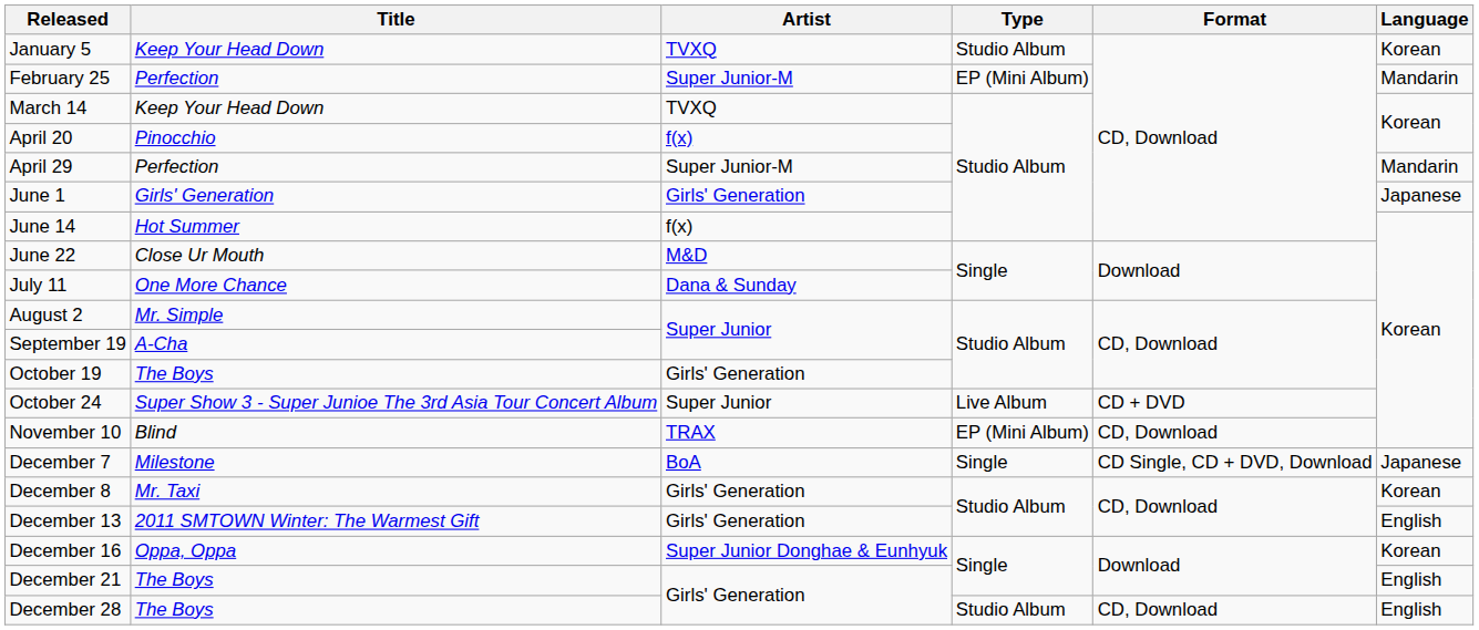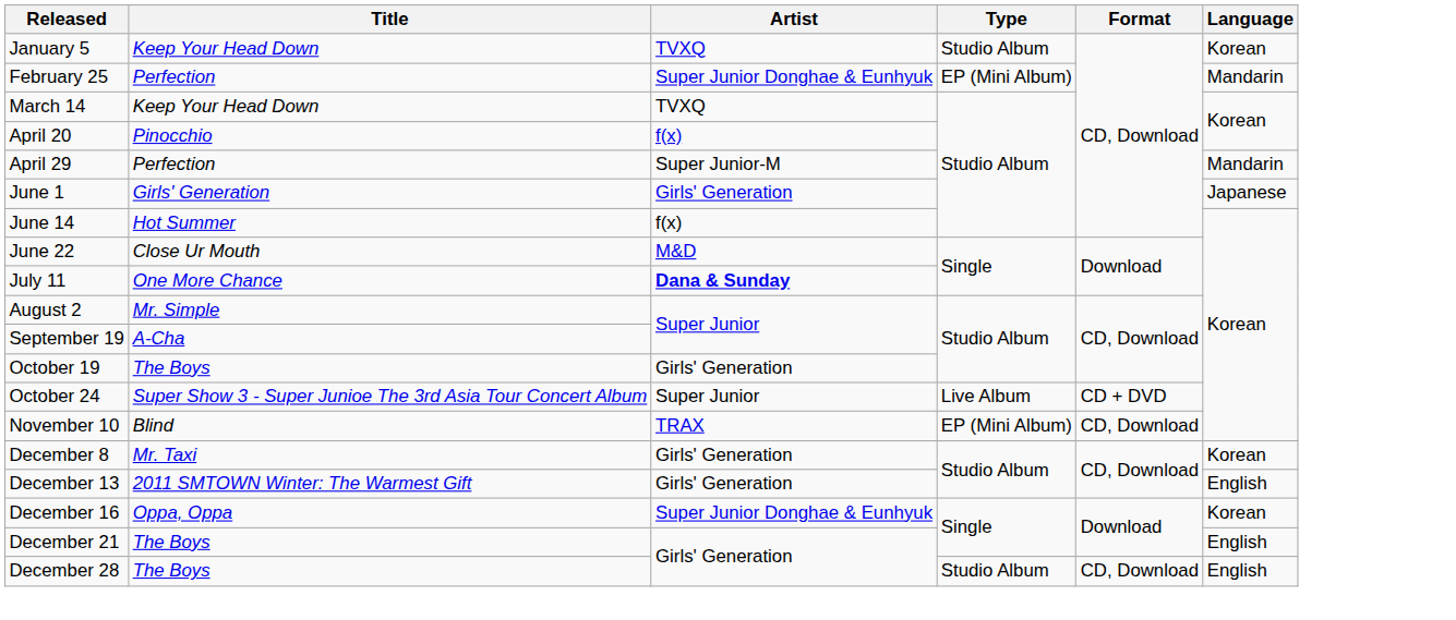 <table class="wikitable sortable">
 <tr>
 <th scope="col">Released</th>
 <th scope="col">Title</th>
 <th scope="col">Artist</th>
 <th scope="col">Type</th>
 <th scope="col">Format</th>
 <th scope="col">Language</th>
 </tr>
 <tr>
 <td>January 5</td>
 <td><em><a href='#'>Keep Your Head Down</a></em></td>
 <td><a href='#'>TVXQ</a></td>
 <td>Studio Album</td>
 <td rowspan="7">CD, Download</td>
 <td>Korean</td>
 </tr>
 <tr>
 <td>February 25</td>
 <td><em><a href='#'>Perfection</a></em></td>
-<td><a href='#'>Super Junior-M</a></td>
+<td><a href='#'>Super Junior Donghae & Eunhyuk</a></td>
 <td>EP (Mini Album)</td>
 <td>Mandarin</td>
 </tr>
 <tr>
 <td>March 14</td>
 <td><em>Keep Your Head Down</em> </td>
 <td>TVXQ</td>
 <td rowspan="5">Studio Album</td>
 <td rowspan="2">Korean</td>
 </tr>
 <tr>
 <td>April 20</td>
 <td><em><a href='#'>Pinocchio</a></em></td>
 <td><a href='#'>f(x)</a></td>
 </tr>
 <tr>
 <td>April 29</td>
 <td><em>Perfection</em> </td>
 <td>Super Junior-M</td>
 <td>Mandarin</td>
 </tr>
 <tr>
 <td>June 1</td>
 <td><em><a href='#'>Girls' Generation</a></em></td>
 <td><a href='#'>Girls' Generation</a></td>
 <td>Japanese</td>
 </tr>
 <tr>
 <td>June 14</td>
 <td><em><a href='#'>Hot Summer</a></em> </td>
 <td>f(x)</td>
 <td rowspan="8">Korean</td>
 </tr>
 <tr>
 <td>June 22</td>
 <td><em>Close Ur Mouth</em></td>
 <td><a href='#'>M&D</a></td>
 <td rowspan="2">Single</td>
 <td rowspan="2">Download</td>
 </tr>
 <tr>
 <td>July 11</td>
 <td><em><a href='#'>One More Chance</a></em></td>
-<td><a href='#'>Dana & Sunday</a></td>
+<td><strong><a href='#'>Dana & Sunday</a></strong></td>
 </tr>
 <tr>
 <td>August 2</td>
 <td><em><a href='#'>Mr. Simple</a></em></td>
 <td rowspan="2"><a href='#'>Super Junior</a></td>
 <td rowspan="3">Studio Album</td>
 <td rowspan="3">CD, Download</td>
 </tr>
 <tr>
 <td>September 19</td>
 <td><em><a href='#'>A-Cha</a></em> </td>
 </tr>
 <tr>
 <td>October 19</td>
 <td><em><a href='#'>The Boys</a></em></td>
 <td>Girls' Generation</td>
 </tr>
 <tr>
 <td>October 24</td>
 <td><em><a href='#'>Super Show 3 - Super Junioe The 3rd Asia Tour Concert Album</a></em></td>
 <td>Super Junior</td>
 <td>Live Album</td>
 <td>CD + DVD</td>
 </tr>
 <tr>
 <td>November 10</td>
 <td><em>Blind</em></td>
 <td><a href='#'>TRAX</a></td>
 <td>EP (Mini Album)</td>
 <td>CD, Download</td>
-</tr>
-<tr>
-<td>December 7</td>
-<td><em><a href='#'>Milestone</a></em></td>
-<td><a href='#'>BoA</a></td>
-<td>Single</td>
-<td>CD Single, CD + DVD, Download</td>
-<td>Japanese</td>
 </tr>
 <tr>
 <td>December 8</td>
 <td><em><a href='#'>Mr. Taxi</a></em> </td>
 <td>Girls' Generation</td>
 <td rowspan="2">Studio Album</td>
 <td rowspan="2">CD, Download</td>
 <td>Korean</td>
 </tr>
 <tr>
 <td>December 13</td>
 <td><em><a href='#'>2011 SMTOWN Winter: The Warmest Gift</a></em></td>
 <td>Girls' Generation</td>
 <td>English</td>
 </tr>
 <tr>
 <td>December 16</td>
 <td><em><a href='#'>Oppa, Oppa</a></em></td>
 <td><a href='#'>Super Junior Donghae & Eunhyuk</a></td>
 <td rowspan="2">Single</td>
 <td rowspan="2">Download</td>
 <td>Korean</td>
 </tr>
 <tr>
 <td>December 21</td>
 <td><em><a href='#'>The Boys</a></em> </td>
 <td rowspan="2">Girls' Generation</td>
 <td>English</td>
 </tr>
 <tr>
 <td>December 28</td>
 <td><em><a href='#'>The Boys</a></em> </td>
 <td>Studio Album</td>
 <td>CD, Download</td>
 <td>English</td>
 </tr>
 </table>
